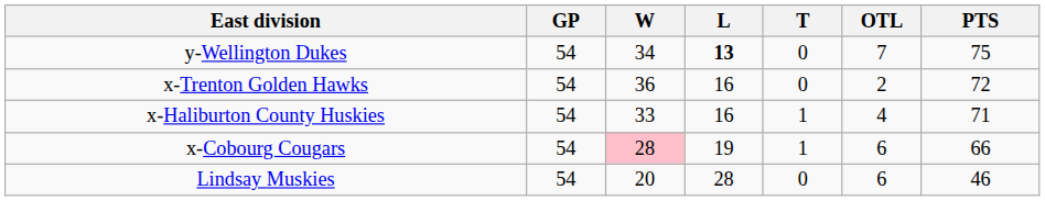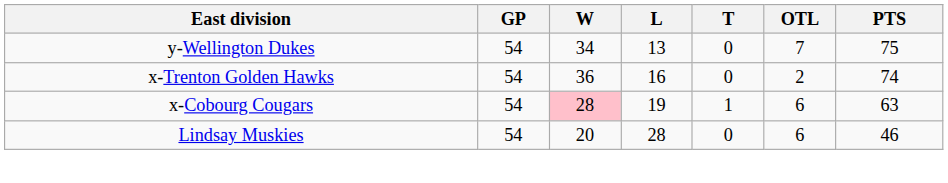 <table class="wikitable" style="text-align:center">
 <tr>
 <th bgcolor="#DDDDFF" width="33%">East division</th>
 <th bgcolor="#DDDDFF" width="5%">GP</th>
 <th bgcolor="#DDDDFF" width="5%">W</th>
 <th bgcolor="#DDDDFF" width="5%">L</th>
 <th bgcolor="#DDDDFF" width="5%">T</th>
 <th bgcolor="#DDDDFF" width="5%">OTL</th>
 <th bgcolor="#DDDDFF" width="7.5%">PTS</th>
 </tr>
 <tr>
 <td>y-<a href='#'>Wellington Dukes</a></td>
 <td>54</td>
 <td>34</td>
-<td><strong>13</strong></td>
+<td>13</td>
 <td>0</td>
 <td>7</td>
 <td>75</td>
 </tr>
 <tr>
 <td>x-<a href='#'>Trenton Golden Hawks</a></td>
 <td>54</td>
 <td>36</td>
 <td>16</td>
 <td>0</td>
 <td>2</td>
-<td>72</td>
-</tr>
-<tr>
-<td>x-<a href='#'>Haliburton County Huskies</a></td>
-<td>54</td>
-<td>33</td>
-<td>16</td>
-<td>1</td>
-<td>4</td>
-<td>71</td>
+<td>74</td>
 </tr>
 <tr>
 <td>x-<a href='#'>Cobourg Cougars</a></td>
 <td>54</td>
 <td style="background: pink;">28</td>
 <td>19</td>
 <td>1</td>
 <td>6</td>
-<td>66</td>
+<td>63</td>
 </tr>
 <tr>
 <td><a href='#'>Lindsay Muskies</a></td>
 <td>54</td>
 <td>20</td>
 <td>28</td>
 <td>0</td>
 <td>6</td>
 <td>46</td>
 </tr>
 </table>
